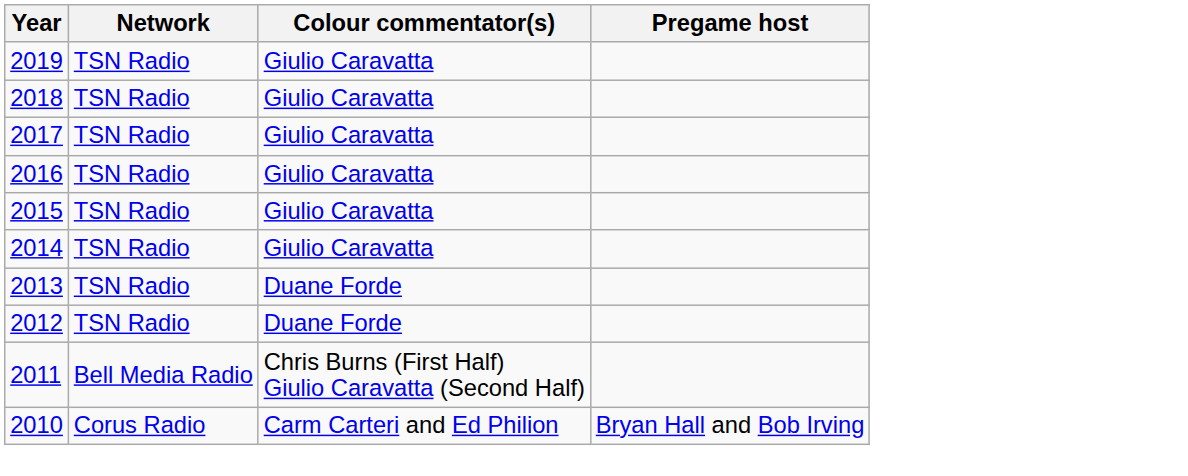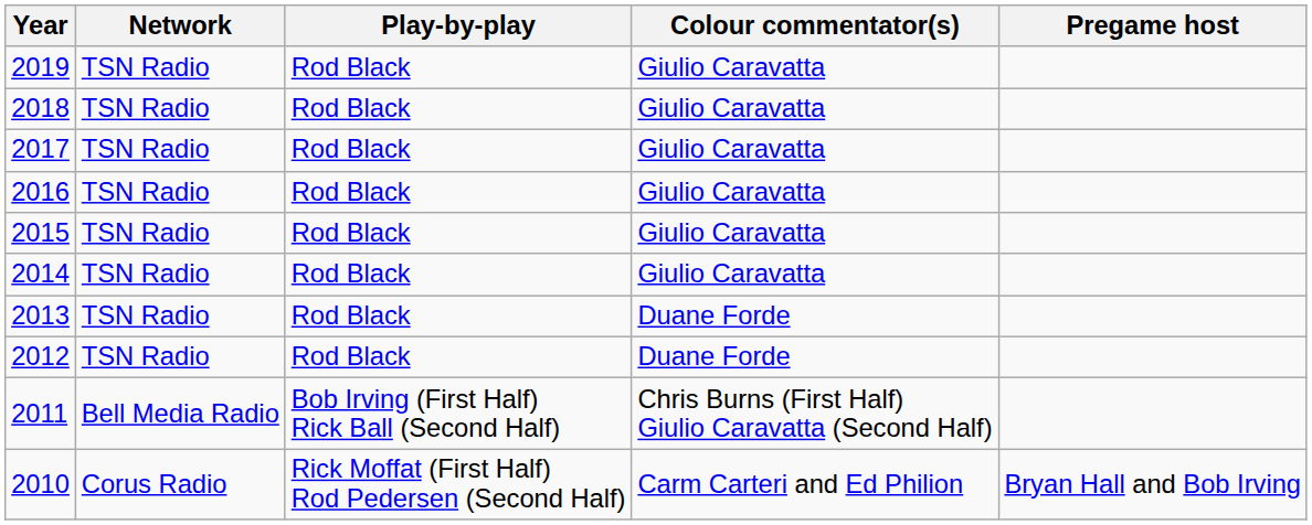 <table class="wikitable">
 <tr>
 <th><strong>Year</strong></th>
 <th><strong>Network</strong></th>
+<th><strong>Play-by-play</strong></th>
 <th><strong>Colour commentator(s)</strong></th>
 <th><strong>Pregame host</strong></th>
 </tr>
 <tr>
 <td><a href='#'>2019</a></td>
 <td><a href='#'>TSN Radio</a></td>
+<td><a href='#'>Rod Black</a></td>
 <td><a href='#'>Giulio Caravatta</a></td>
 <td></td>
 </tr>
 <tr>
 <td><a href='#'>2018</a></td>
 <td><a href='#'>TSN Radio</a></td>
+<td><a href='#'>Rod Black</a></td>
 <td><a href='#'>Giulio Caravatta</a></td>
 <td></td>
 </tr>
 <tr>
 <td><a href='#'>2017</a></td>
 <td><a href='#'>TSN Radio</a></td>
+<td><a href='#'>Rod Black</a></td>
 <td><a href='#'>Giulio Caravatta</a></td>
 <td></td>
 </tr>
 <tr>
 <td><a href='#'>2016</a></td>
 <td><a href='#'>TSN Radio</a></td>
+<td><a href='#'>Rod Black</a></td>
 <td><a href='#'>Giulio Caravatta</a></td>
 <td></td>
 </tr>
 <tr>
 <td><a href='#'>2015</a></td>
 <td><a href='#'>TSN Radio</a></td>
+<td><a href='#'>Rod Black</a></td>
 <td><a href='#'>Giulio Caravatta</a></td>
 <td></td>
 </tr>
 <tr>
 <td><a href='#'>2014</a></td>
 <td><a href='#'>TSN Radio</a></td>
+<td><a href='#'>Rod Black</a></td>
 <td><a href='#'>Giulio Caravatta</a></td>
 <td></td>
 </tr>
 <tr>
 <td><a href='#'>2013</a></td>
 <td><a href='#'>TSN Radio</a></td>
+<td><a href='#'>Rod Black</a></td>
 <td><a href='#'>Duane Forde</a></td>
 <td></td>
 </tr>
 <tr>
 <td><a href='#'>2012</a></td>
 <td><a href='#'>TSN Radio</a></td>
+<td><a href='#'>Rod Black</a></td>
 <td><a href='#'>Duane Forde</a></td>
 <td></td>
 </tr>
 <tr |->
 <td><a href='#'>2011</a></td>
 <td><a href='#'>Bell Media Radio</a></td>
+<td><a href='#'>Bob Irving</a> (First Half)<br><a href='#'>Rick Ball</a> (Second Half)</td>
 <td>Chris Burns (First Half)<br><a href='#'>Giulio Caravatta</a> (Second Half)</td>
 <td></td>
 </tr>
 <tr>
 <td><a href='#'>2010</a></td>
 <td><a href='#'>Corus Radio</a></td>
+<td><a href='#'>Rick Moffat</a> (First Half)<br><a href='#'>Rod Pedersen</a> (Second Half)</td>
 <td><a href='#'>Carm Carteri</a> and <a href='#'>Ed Philion</a></td>
 <td><a href='#'>Bryan Hall</a> and <a href='#'>Bob Irving</a></td>
 </tr>
 </table>
